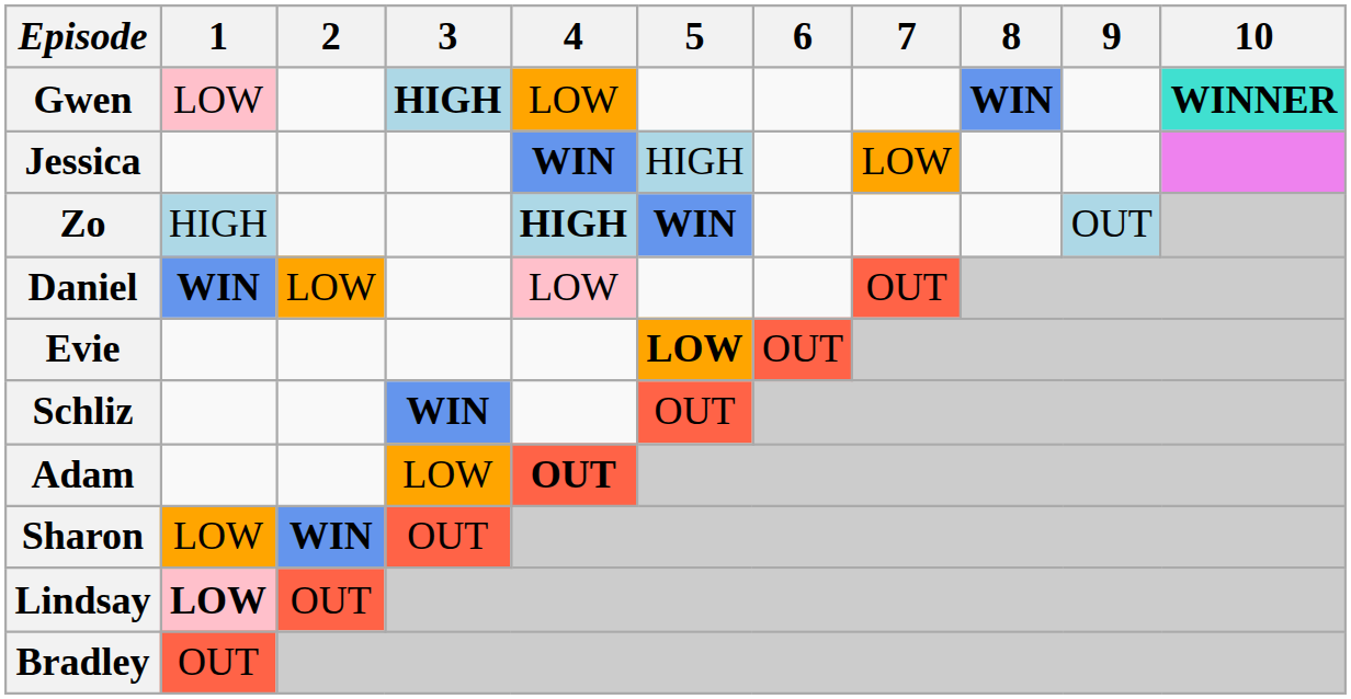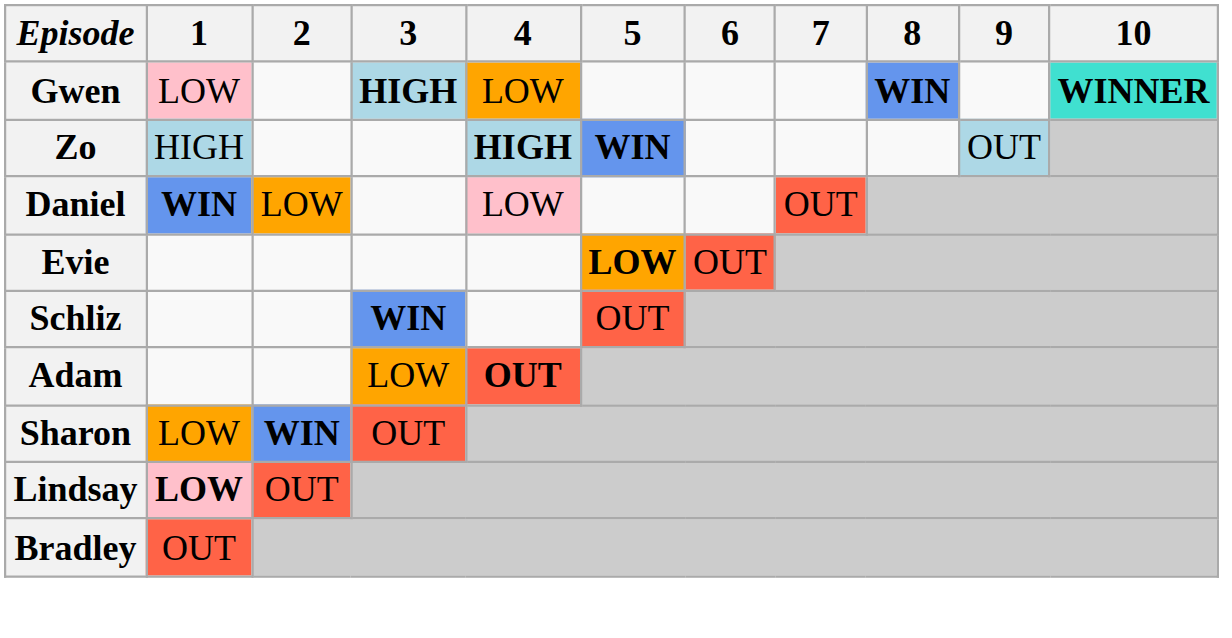 <table class="wikitable" style="text-align:center">
 <tr>
 <th><em>Episode</em></th>
 <th>1</th>
 <th>2</th>
 <th>3</th>
 <th>4</th>
 <th>5</th>
 <th>6</th>
 <th>7</th>
 <th>8</th>
 <th>9</th>
 <th>10</th>
 </tr>
 <tr>
 <th>Gwen</th>
 <td style="background:pink;">LOW</td>
 <td></td>
 <td style="background:lightblue;"><strong>HIGH</strong></td>
 <td style="background:orange;">LOW</td>
 <td></td>
 <td></td>
 <td></td>
 <td style="background:cornflowerblue;"><strong>WIN</strong></td>
 <td></td>
 <td style="background:turquoise;"><strong>WINNER</strong></td>
-</tr>
-<tr>
-<th>Jessica</th>
-<td></td>
-<td></td>
-<td></td>
-<td style="background:cornflowerblue;"><strong>WIN</strong></td>
-<td style="background:lightblue;">HIGH</td>
-<td></td>
-<td style="background:orange;">LOW</td>
-<td></td>
-<td></td>
-<td style="background:violet;"></td>
 </tr>
 <tr>
 <th>Zo</th>
 <td style="background:lightblue;">HIGH</td>
 <td></td>
 <td></td>
 <td style="background:lightblue;"><strong>HIGH</strong></td>
 <td style="background:cornflowerblue;"><strong>WIN</strong></td>
 <td></td>
 <td></td>
 <td></td>
 <td style="background: lightblue;">OUT</td>
 <td style="background:#CCCCCC;"></td>
 </tr>
 <tr>
 <th>Daniel</th>
 <td style="background:cornflowerblue;"><strong>WIN</strong></td>
 <td style="background:orange;">LOW</td>
 <td></td>
 <td style="background:pink;">LOW</td>
 <td></td>
 <td></td>
 <td style="background:tomato;">OUT</td>
 <td style="background:#CCCCCC;" colspan="3"></td>
 </tr>
 <tr>
 <th>Evie</th>
 <td></td>
 <td></td>
 <td></td>
 <td></td>
 <td style="background:orange;"><strong>LOW</strong></td>
 <td style="background:tomato;">OUT</td>
 <td style="background:#CCCCCC;" colspan="4"></td>
 </tr>
 <tr>
 <th>Schliz</th>
 <td></td>
 <td></td>
 <td style="background:cornflowerblue;"><strong>WIN</strong></td>
 <td></td>
 <td style="background:tomato;">OUT</td>
 <td style="background:#CCCCCC;" colspan="5"></td>
 </tr>
 <tr>
 <th>Adam</th>
 <td></td>
 <td></td>
 <td style="background:orange;">LOW</td>
 <td style="background:tomato;"><strong>OUT</strong></td>
 <td style="background:#CCCCCC;" colspan="6"></td>
 </tr>
 <tr>
 <th>Sharon</th>
 <td style="background:orange;">LOW</td>
 <td style="background:cornflowerblue;"><strong>WIN</strong></td>
 <td style="background:tomato;">OUT</td>
 <td style="background:#CCCCCC;" colspan="7"></td>
 </tr>
 <tr>
 <th>Lindsay</th>
 <td style="background:pink;"><strong>LOW</strong></td>
 <td style="background:tomato;">OUT</td>
 <td style="background:#CCCCCC;" colspan="8"></td>
 </tr>
 <tr>
 <th>Bradley</th>
 <td style="background:tomato;">OUT</td>
 <td style="background:#CCCCCC;" colspan="9"></td>
 </tr>
 </table>
